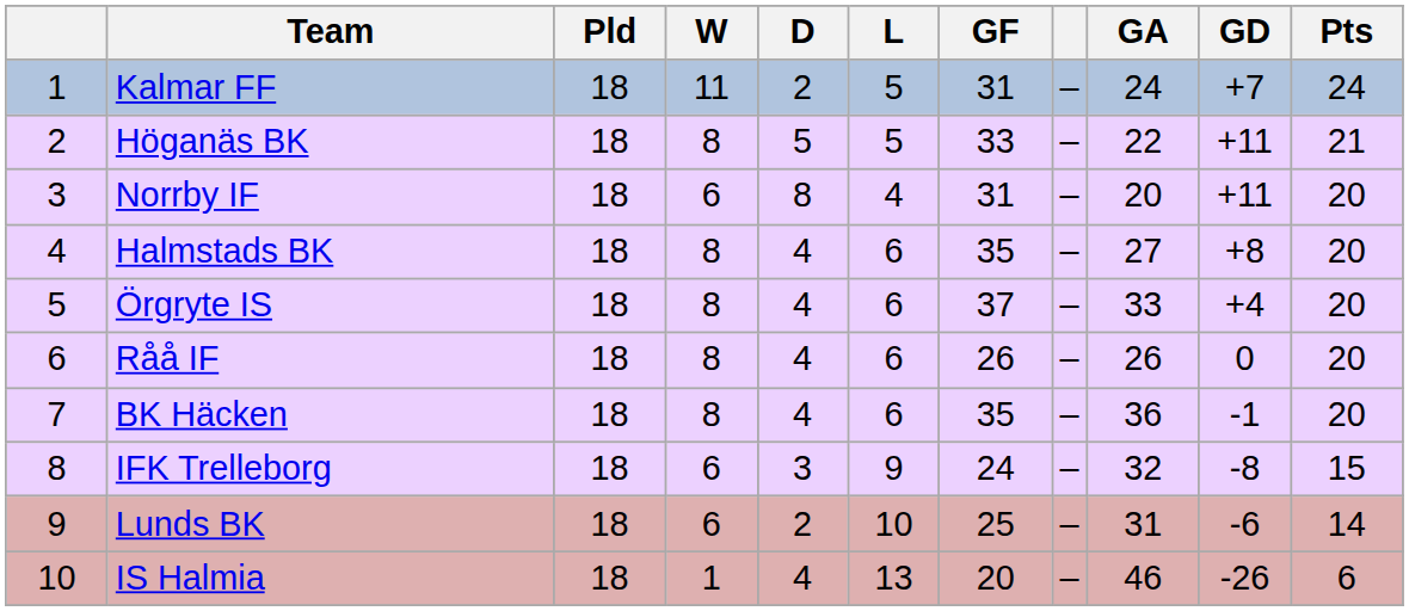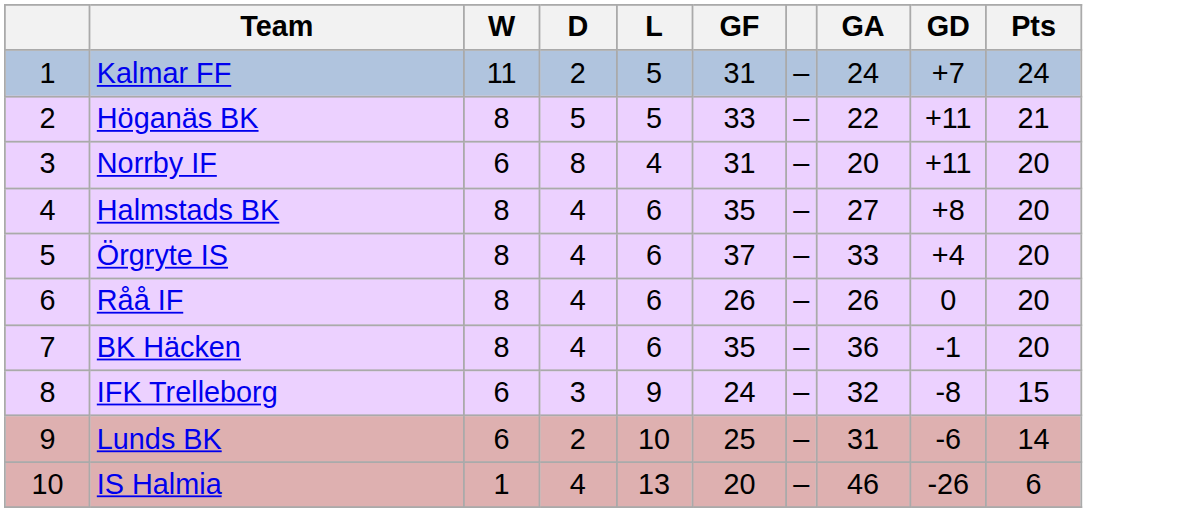 <table class="wikitable" style="text-align: center;">
 <tr>
 <th style="width: 40px;"></th>
 <th style="width: 200px;">Team</th>
-<th style="width: 45px;">Pld</th>
 <th style="width: 35px;">W</th>
 <th style="width: 35px;">D</th>
 <th style="width: 35px;">L</th>
 <th style="width: 45px;">GF</th>
 <th></th>
 <th style="width: 45px;">GA</th>
 <th style="width: 35px;">GD</th>
 <th style="width: 45px;">Pts</th>
 </tr>
 <tr style="background: #b0c4de">
 <td>1</td>
 <td style="text-align: left;"><a href='#'>Kalmar FF</a></td>
-<td>18</td>
 <td>11</td>
 <td>2</td>
 <td>5</td>
 <td>31</td>
 <td>–</td>
 <td>24</td>
 <td>+7</td>
 <td>24</td>
 </tr>
 <tr style="background: #ecd1ff">
 <td>2</td>
 <td style="text-align: left;"><a href='#'>Höganäs BK</a></td>
-<td>18</td>
 <td>8</td>
 <td>5</td>
 <td>5</td>
 <td>33</td>
 <td>–</td>
 <td>22</td>
 <td>+11</td>
 <td>21</td>
 </tr>
 <tr style="background: #ecd1ff">
 <td>3</td>
 <td style="text-align: left;"><a href='#'>Norrby IF</a></td>
-<td>18</td>
 <td>6</td>
 <td>8</td>
 <td>4</td>
 <td>31</td>
 <td>–</td>
 <td>20</td>
 <td>+11</td>
 <td>20</td>
 </tr>
 <tr style="background: #ecd1ff">
 <td>4</td>
 <td style="text-align: left;"><a href='#'>Halmstads BK</a></td>
-<td>18</td>
 <td>8</td>
 <td>4</td>
 <td>6</td>
 <td>35</td>
 <td>–</td>
 <td>27</td>
 <td>+8</td>
 <td>20</td>
 </tr>
 <tr style="background: #ecd1ff">
 <td>5</td>
 <td style="text-align: left;"><a href='#'>Örgryte IS</a></td>
-<td>18</td>
 <td>8</td>
 <td>4</td>
 <td>6</td>
 <td>37</td>
 <td>–</td>
 <td>33</td>
 <td>+4</td>
 <td>20</td>
 </tr>
 <tr style="background: #ecd1ff">
 <td>6</td>
 <td style="text-align: left;"><a href='#'>Råå IF</a></td>
-<td>18</td>
 <td>8</td>
 <td>4</td>
 <td>6</td>
 <td>26</td>
 <td>–</td>
 <td>26</td>
 <td>0</td>
 <td>20</td>
 </tr>
 <tr style="background: #ecd1ff">
 <td>7</td>
 <td style="text-align: left;"><a href='#'>BK Häcken</a></td>
-<td>18</td>
 <td>8</td>
 <td>4</td>
 <td>6</td>
 <td>35</td>
 <td>–</td>
 <td>36</td>
 <td>-1</td>
 <td>20</td>
 </tr>
 <tr style="background: #ecd1ff">
 <td>8</td>
 <td style="text-align: left;"><a href='#'>IFK Trelleborg</a></td>
-<td>18</td>
 <td>6</td>
 <td>3</td>
 <td>9</td>
 <td>24</td>
 <td>–</td>
 <td>32</td>
 <td>-8</td>
 <td>15</td>
 </tr>
 <tr style="background: #deb0b0">
 <td>9</td>
 <td style="text-align: left;"><a href='#'>Lunds BK</a></td>
-<td>18</td>
 <td>6</td>
 <td>2</td>
 <td>10</td>
 <td>25</td>
 <td>–</td>
 <td>31</td>
 <td>-6</td>
 <td>14</td>
 </tr>
 <tr style="background: #deb0b0">
 <td>10</td>
 <td style="text-align: left;"><a href='#'>IS Halmia</a></td>
-<td>18</td>
 <td>1</td>
 <td>4</td>
 <td>13</td>
 <td>20</td>
 <td>–</td>
 <td>46</td>
 <td>-26</td>
 <td>6</td>
 </tr>
 </table>
